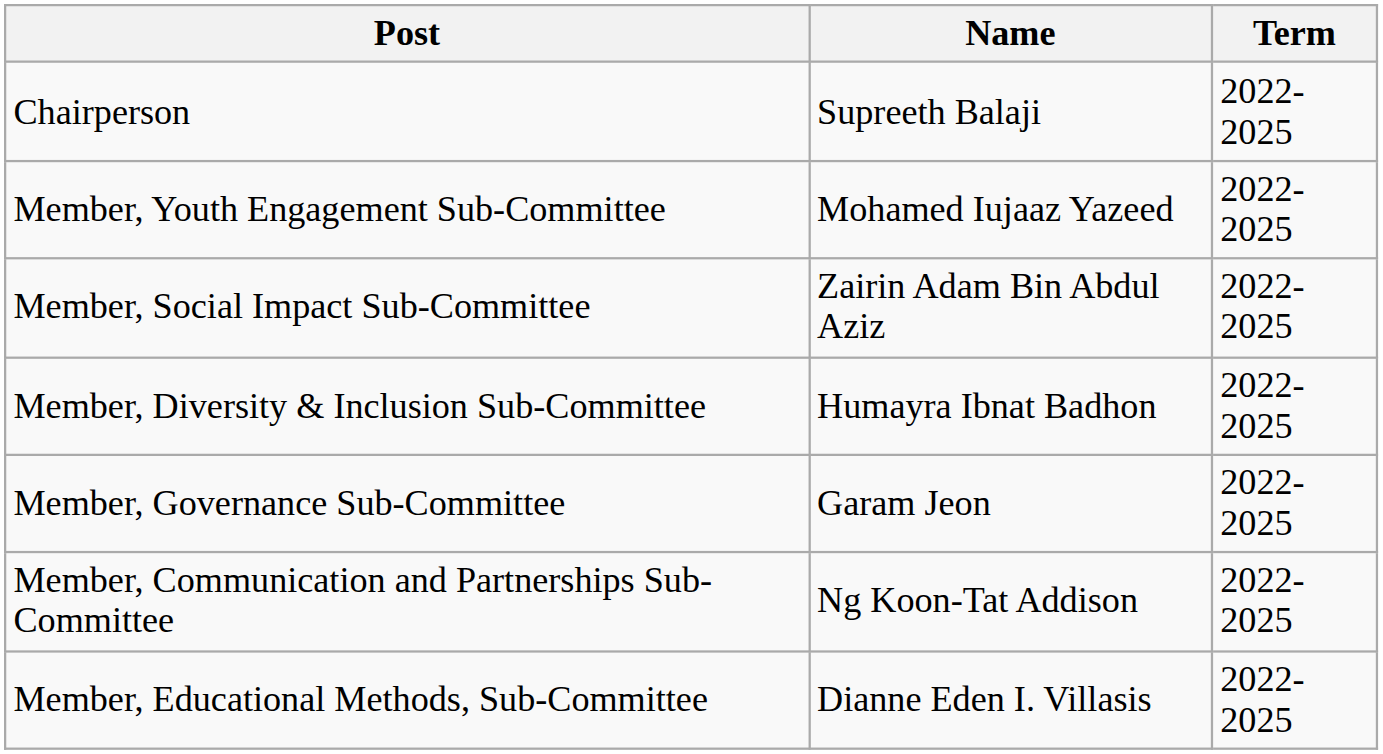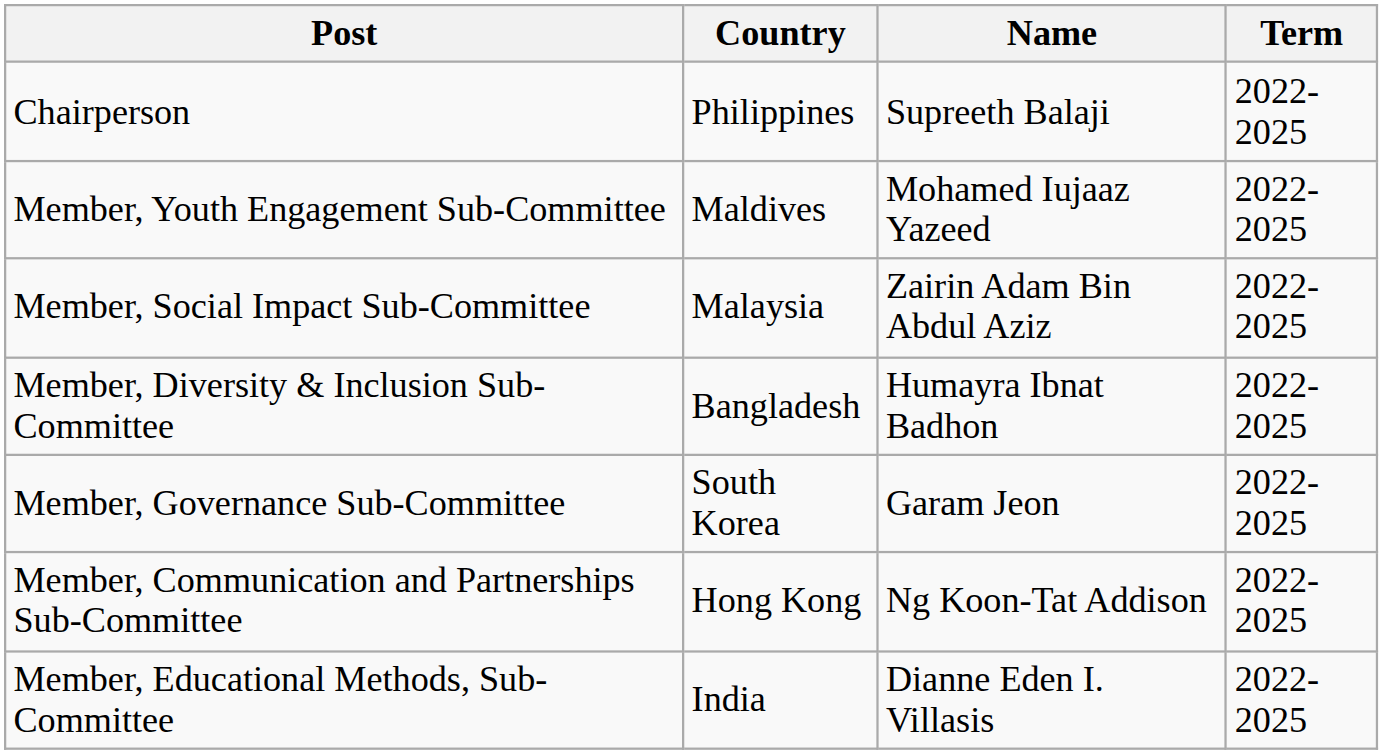 <table class="wikitable">
 <tr>
 <th>Post</th>
+<th>Country</th>
 <th>Name</th>
 <th>Term</th>
 </tr>
 <tr>
 <td>Chairperson</td>
+<td>Philippines</td>
 <td>Supreeth Balaji</td>
 <td>2022-2025</td>
 </tr>
 <tr>
 <td>Member, Youth Engagement Sub-Committee</td>
+<td>Maldives</td>
 <td>Mohamed Iujaaz Yazeed</td>
 <td>2022-2025</td>
 </tr>
 <tr>
 <td>Member, Social Impact Sub-Committee</td>
+<td>Malaysia</td>
 <td>Zairin Adam Bin Abdul Aziz</td>
 <td>2022-2025</td>
 </tr>
 <tr>
 <td>Member, Diversity & Inclusion Sub-Committee</td>
+<td>Bangladesh</td>
 <td>Humayra Ibnat Badhon</td>
 <td>2022-2025</td>
 </tr>
 <tr>
 <td>Member, Governance Sub-Committee</td>
+<td>South Korea</td>
 <td>Garam Jeon</td>
 <td>2022-2025</td>
 </tr>
 <tr>
 <td>Member, Communication and Partnerships Sub-Committee</td>
+<td>Hong Kong</td>
 <td>Ng Koon-Tat Addison</td>
 <td>2022-2025</td>
 </tr>
 <tr>
 <td>Member, Educational Methods, Sub-Committee</td>
+<td>India</td>
 <td>Dianne Eden I. Villasis</td>
 <td>2022-2025</td>
 </tr>
 </table>
